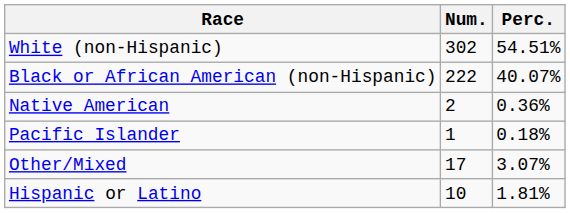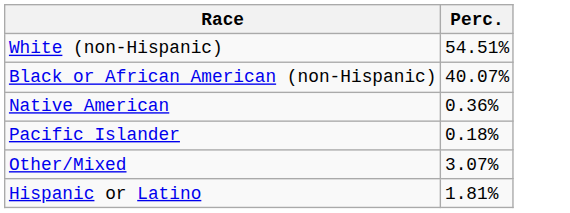 <table class="wikitable">
 <tr>
 <th>Race</th>
-<th>Num.</th>
 <th>Perc.</th>
 </tr>
 <tr>
 <td><a href='#'>White</a> (non-Hispanic)</td>
-<td>302</td>
 <td>54.51%</td>
 </tr>
 <tr>
 <td><a href='#'>Black or African American</a> (non-Hispanic)</td>
-<td>222</td>
 <td>40.07%</td>
 </tr>
 <tr>
 <td><a href='#'>Native American</a></td>
-<td>2</td>
 <td>0.36%</td>
 </tr>
 <tr>
 <td><a href='#'>Pacific Islander</a></td>
-<td>1</td>
 <td>0.18%</td>
 </tr>
 <tr>
 <td><a href='#'>Other/Mixed</a></td>
-<td>17</td>
 <td>3.07%</td>
 </tr>
 <tr>
 <td><a href='#'>Hispanic</a> or <a href='#'>Latino</a></td>
-<td>10</td>
 <td>1.81%</td>
 </tr>
 </table>
